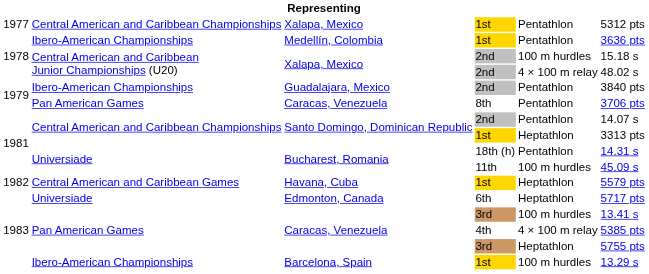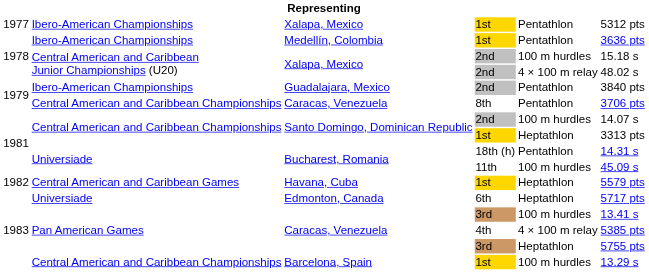 <table>
 <tr>
 <th colspan="6">Representing </th>
 </tr>
 <tr>
 <td>1977</td>
-<td><a href='#'>Central American and Caribbean Championships</a></td>
+<td><a href='#'>Ibero-American Championships</a></td>
 <td><a href='#'>Xalapa, Mexico</a></td>
 <td bgcolor=gold>1st</td>
 <td>Pentathlon</td>
 <td>5312 pts</td>
 </tr>
 <tr>
 <td rowspan=3>1978</td>
 <td><a href='#'>Ibero-American Championships</a></td>
 <td><a href='#'>Medellín, Colombia</a></td>
 <td bgcolor=gold>1st</td>
 <td>Pentathlon</td>
 <td><a href='#'>3636 pts</a></td>
 </tr>
 <tr>
 <td rowspan=2><a href='#'>Central American and Caribbean<br>Junior Championships</a> (U20)</td>
 <td rowspan=2><a href='#'>Xalapa, Mexico</a></td>
 <td bgcolor=silver>2nd</td>
 <td>100 m hurdles</td>
 <td>15.18 s</td>
 </tr>
 <tr>
 <td bgcolor=silver>2nd</td>
 <td>4 × 100 m relay</td>
 <td>48.02 s</td>
 </tr>
 <tr>
 <td rowspan=2>1979</td>
 <td><a href='#'>Ibero-American Championships</a></td>
 <td><a href='#'>Guadalajara, Mexico</a></td>
 <td bgcolor=silver>2nd</td>
 <td>Pentathlon</td>
 <td>3840 pts</td>
 </tr>
 <tr>
-<td><a href='#'>Pan American Games</a></td>
+<td><a href='#'>Central American and Caribbean Championships</a></td>
 <td><a href='#'>Caracas, Venezuela</a></td>
 <td>8th</td>
 <td>Pentathlon</td>
 <td><a href='#'>3706 pts</a></td>
 </tr>
 <tr>
 <td rowspan=4>1981</td>
 <td rowspan=2><a href='#'>Central American and Caribbean Championships</a></td>
 <td rowspan=2><a href='#'>Santo Domingo, Dominican Republic</a></td>
 <td bgcolor=silver>2nd</td>
-<td>Pentathlon</td>
+<td>100 m hurdles</td>
 <td>14.07 s</td>
 </tr>
 <tr>
 <td bgcolor=gold>1st</td>
 <td>Heptathlon</td>
 <td>3313 pts</td>
 </tr>
 <tr>
 <td rowspan=2><a href='#'>Universiade</a></td>
 <td rowspan=2><a href='#'>Bucharest, Romania</a></td>
 <td>18th (h)</td>
 <td>Pentathlon</td>
 <td><a href='#'>14.31 s</a></td>
 </tr>
 <tr>
 <td>11th</td>
 <td>100 m hurdles</td>
 <td><a href='#'>45.09 s</a></td>
 </tr>
 <tr>
 <td>1982</td>
 <td><a href='#'>Central American and Caribbean Games</a></td>
 <td><a href='#'>Havana, Cuba</a></td>
 <td bgcolor=gold>1st</td>
 <td>Heptathlon</td>
 <td><a href='#'>5579 pts</a></td>
 </tr>
 <tr>
 <td rowspan=5>1983</td>
 <td><a href='#'>Universiade</a></td>
 <td><a href='#'>Edmonton, Canada</a></td>
 <td>6th</td>
 <td>Heptathlon</td>
 <td><a href='#'>5717 pts</a></td>
 </tr>
 <tr>
 <td rowspan=3><a href='#'>Pan American Games</a></td>
 <td rowspan=3><a href='#'>Caracas, Venezuela</a></td>
 <td bgcolor=cc9966>3rd</td>
 <td>100 m hurdles</td>
 <td><a href='#'>13.41 s</a></td>
 </tr>
 <tr>
 <td>4th</td>
 <td>4 × 100 m relay</td>
 <td><a href='#'>5385 pts</a></td>
 </tr>
 <tr>
 <td bgcolor=cc9966>3rd</td>
 <td>Heptathlon</td>
 <td><a href='#'>5755 pts</a></td>
 </tr>
 <tr>
-<td><a href='#'>Ibero-American Championships</a></td>
+<td><a href='#'>Central American and Caribbean Championships</a></td>
 <td><a href='#'>Barcelona, Spain</a></td>
 <td bgcolor=gold>1st</td>
 <td>100 m hurdles</td>
 <td><a href='#'>13.29 s</a></td>
 </tr>
 </table>
